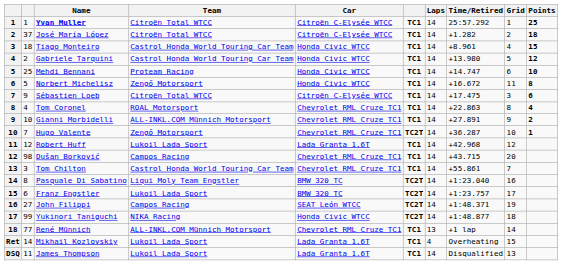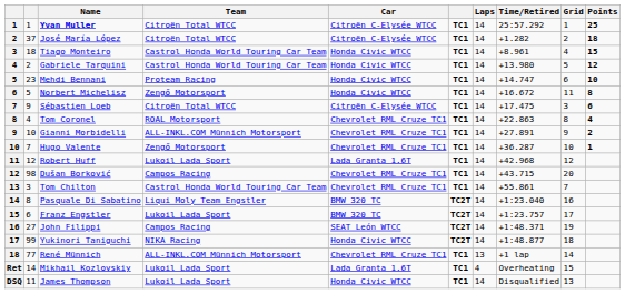 <table class="wikitable sortable" style="font-size: 95%;">
 <tr>
 <th></th>
 <th></th>
 <th>Name</th>
 <th>Team</th>
 <th>Car</th>
 <th></th>
 <th>Laps</th>
 <th>Time/Retired</th>
 <th>Grid</th>
 <th>Points</th>
 </tr>
 <tr>
 <th>1</th>
 <td>1</td>
 <td> <strong><a href='#'>Yvan Muller</a></strong></td>
 <td><a href='#'>Citroën Total WTCC</a></td>
 <td><a href='#'>Citroën C-Elysée WTCC</a></td>
 <td align=center><strong><span>TC1</span></strong></td>
 <td>14</td>
 <td>25:57.292</td>
 <td>1</td>
 <td><strong>25</strong></td>
 </tr>
 <tr>
 <th>2</th>
 <td>37</td>
 <td> <a href='#'>José María López</a></td>
 <td><a href='#'>Citroën Total WTCC</a></td>
 <td><a href='#'>Citroën C-Elysée WTCC</a></td>
 <td align=center><strong><span>TC1</span></strong></td>
 <td>14</td>
 <td>+1.282</td>
 <td>2</td>
 <td><strong>18</strong></td>
 </tr>
 <tr>
 <th>3</th>
 <td>18</td>
 <td> <a href='#'>Tiago Monteiro</a></td>
 <td><a href='#'>Castrol Honda World Touring Car Team</a></td>
 <td><a href='#'>Honda Civic WTCC</a></td>
 <td align=center><strong><span>TC1</span></strong></td>
 <td>14</td>
 <td>+8.961</td>
 <td>4</td>
 <td><strong>15</strong></td>
 </tr>
 <tr>
 <th>4</th>
 <td>2</td>
 <td> <a href='#'>Gabriele Tarquini</a></td>
 <td><a href='#'>Castrol Honda World Touring Car Team</a></td>
 <td><a href='#'>Honda Civic WTCC</a></td>
 <td align=center><strong><span>TC1</span></strong></td>
 <td>14</td>
 <td>+13.980</td>
 <td>5</td>
 <td><strong>12</strong></td>
 </tr>
 <tr>
 <th>5</th>
-<td>25</td>
+<td>23</td>
 <td> <a href='#'>Mehdi Bennani</a></td>
 <td><a href='#'>Proteam Racing</a></td>
 <td><a href='#'>Honda Civic WTCC</a></td>
 <td align=center><strong><span>TC1</span></strong></td>
 <td>14</td>
 <td>+14.747</td>
 <td>6</td>
 <td><strong>10</strong></td>
 </tr>
 <tr>
 <th>6</th>
 <td>5</td>
 <td> <a href='#'>Norbert Michelisz</a></td>
 <td><a href='#'>Zengő Motorsport</a></td>
 <td><a href='#'>Honda Civic WTCC</a></td>
 <td align=center><strong><span>TC1</span></strong></td>
 <td>14</td>
 <td>+16.672</td>
 <td>11</td>
 <td><strong>8</strong></td>
 </tr>
 <tr>
 <th>7</th>
 <td>9</td>
 <td> <a href='#'>Sébastien Loeb</a></td>
 <td><a href='#'>Citroën Total WTCC</a></td>
 <td><a href='#'>Citroën C-Elysée WTCC</a></td>
 <td align=center><strong><span>TC1</span></strong></td>
 <td>14</td>
 <td>+17.475</td>
 <td>3</td>
 <td><strong>6</strong></td>
 </tr>
 <tr>
 <th>8</th>
 <td>4</td>
 <td> <a href='#'>Tom Coronel</a></td>
 <td><a href='#'>ROAL Motorsport</a></td>
 <td><a href='#'>Chevrolet RML Cruze TC1</a></td>
 <td align=center><strong><span>TC1</span></strong></td>
 <td>14</td>
 <td>+22.863</td>
 <td>8</td>
 <td><strong>4</strong></td>
 </tr>
 <tr>
 <th>9</th>
 <td>10</td>
 <td> <a href='#'>Gianni Morbidelli</a></td>
 <td><a href='#'>ALL-INKL.COM Münnich Motorsport</a></td>
 <td><a href='#'>Chevrolet RML Cruze TC1</a></td>
 <td align=center><strong><span>TC1</span></strong></td>
 <td>14</td>
 <td>+27.891</td>
 <td>9</td>
 <td><strong>2</strong></td>
 </tr>
 <tr>
 <th>10</th>
 <td>7</td>
 <td> <a href='#'>Hugo Valente</a></td>
 <td><a href='#'>Zengő Motorsport</a></td>
 <td><a href='#'>Chevrolet RML Cruze TC1</a></td>
-<td align=center><strong><span>TC2T</span></strong></td>
+<td align=center><strong><span>TC1</span></strong></td>
 <td>14</td>
 <td>+36.287</td>
 <td>10</td>
 <td><strong>1</strong></td>
 </tr>
 <tr>
 <th>11</th>
 <td>12</td>
 <td> <a href='#'>Robert Huff</a></td>
 <td><a href='#'>Lukoil Lada Sport</a></td>
 <td><a href='#'>Lada Granta 1.6T</a></td>
 <td align=center><strong><span>TC1</span></strong></td>
 <td>14</td>
 <td>+42.968</td>
 <td>12</td>
 <td></td>
 </tr>
 <tr>
 <th>12</th>
 <td>98</td>
 <td> <a href='#'>Dušan Borković</a></td>
 <td><a href='#'>Campos Racing</a></td>
 <td><a href='#'>Chevrolet RML Cruze TC1</a></td>
 <td align=center><strong><span>TC1</span></strong></td>
 <td>14</td>
 <td>+43.715</td>
 <td>20</td>
 <td></td>
 </tr>
 <tr>
 <th>13</th>
 <td>3</td>
 <td> <a href='#'>Tom Chilton</a></td>
 <td><a href='#'>Castrol Honda World Touring Car Team</a></td>
 <td><a href='#'>Chevrolet RML Cruze TC1</a></td>
 <td align=center><strong><span>TC1</span></strong></td>
 <td>14</td>
 <td>+55.861</td>
 <td>7</td>
 <td></td>
 </tr>
 <tr>
 <th>14</th>
 <td>8</td>
 <td> <a href='#'>Pasquale Di Sabatino</a></td>
 <td><a href='#'>Liqui Moly Team Engstler</a></td>
 <td><a href='#'>BMW 320 TC</a></td>
 <td align=center><strong><span>TC2T</span></strong></td>
 <td>14</td>
 <td>+1:23.040</td>
 <td>16</td>
 <td></td>
 </tr>
 <tr>
 <th>15</th>
 <td>6</td>
 <td> <a href='#'>Franz Engstler</a></td>
 <td><a href='#'>Lukoil Lada Sport</a></td>
 <td><a href='#'>BMW 320 TC</a></td>
 <td align=center><strong><span>TC2T</span></strong></td>
 <td>14</td>
 <td>+1:23.757</td>
 <td>17</td>
 <td></td>
 </tr>
 <tr>
 <th>16</th>
 <td>27</td>
 <td> <a href='#'>John Filippi</a></td>
 <td><a href='#'>Campos Racing</a></td>
 <td><a href='#'>SEAT León WTCC</a></td>
 <td align=center><strong><span>TC2T</span></strong></td>
 <td>14</td>
 <td>+1:48.371</td>
 <td>19</td>
 <td></td>
 </tr>
 <tr>
 <th>17</th>
 <td>99</td>
 <td> <a href='#'>Yukinori Taniguchi</a></td>
 <td><a href='#'>NIKA Racing</a></td>
 <td><a href='#'>Honda Civic WTCC</a></td>
 <td align=center><strong><span>TC2T</span></strong></td>
 <td>14</td>
 <td>+1:48.877</td>
 <td>18</td>
 <td></td>
 </tr>
 <tr>
 <th>18</th>
 <td>77</td>
 <td> <a href='#'>René Münnich</a></td>
 <td><a href='#'>ALL-INKL.COM Münnich Motorsport</a></td>
 <td><a href='#'>Chevrolet RML Cruze TC1</a></td>
 <td align=center><strong><span>TC1</span></strong></td>
 <td>13</td>
 <td>+1 lap</td>
 <td>14</td>
 <td></td>
 </tr>
 <tr>
 <th>Ret</th>
 <td>14</td>
 <td> <a href='#'>Mikhail Kozlovskiy</a></td>
 <td><a href='#'>Lukoil Lada Sport</a></td>
 <td><a href='#'>Lada Granta 1.6T</a></td>
 <td align=center><strong><span>TC1</span></strong></td>
 <td>4</td>
 <td>Overheating</td>
 <td>15</td>
 <td></td>
 </tr>
 <tr>
 <th>DSQ</th>
 <td>11</td>
 <td> <a href='#'>James Thompson</a></td>
 <td><a href='#'>Lukoil Lada Sport</a></td>
-<td><a href='#'>Lada Granta 1.6T</a></td>
+<td><a href='#'>Honda Civic WTCC</a></td>
 <td align=center><strong><span>TC1</span></strong></td>
 <td>14</td>
 <td>Disqualified</td>
 <td>13</td>
 <td></td>
 </tr>
 </table>
